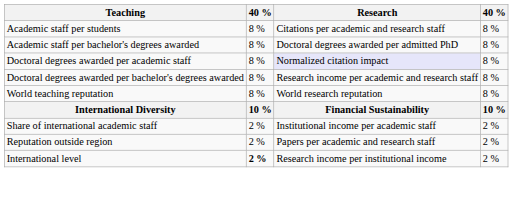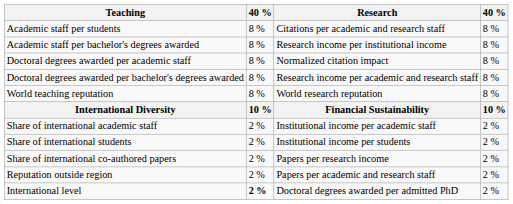 <table class="wikitable">
 <tr>
 <th><strong>Teaching</strong></th>
 <th><strong>40 %</strong></th>
 <th><strong>Research</strong></th>
 <th><strong>40 %</strong></th>
 </tr>
 <tr>
 <td>Academic staff per students</td>
 <td>8 %</td>
 <td>Citations per academic and research staff</td>
 <td>8 %</td>
 </tr>
 <tr>
 <td>Academic staff per bachelor's degrees awarded</td>
 <td>8 %</td>
-<td>Doctoral degrees awarded per admitted PhD</td>
+<td>Research income per institutional income</td>
 <td>8 %</td>
 </tr>
 <tr>
 <td>Doctoral degrees awarded per academic staff</td>
 <td>8 %</td>
-<td style="background: lavender;">Normalized citation impact</td>
+<td>Normalized citation impact</td>
 <td>8 %</td>
 </tr>
 <tr>
 <td>Doctoral degrees awarded per bachelor's degrees awarded</td>
 <td>8 %</td>
 <td>Research income per academic and research staff</td>
 <td>8 %</td>
 </tr>
 <tr>
 <td>World teaching reputation</td>
 <td>8 %</td>
 <td>World research reputation</td>
 <td>8 %</td>
 </tr>
 <tr>
 <th><strong>International Diversity</strong></th>
 <th><strong>10 %</strong></th>
 <th><strong>Financial Sustainability</strong></th>
 <th><strong>10 %</strong></th>
 </tr>
 <tr>
 <td>Share of international academic staff</td>
 <td>2 %</td>
 <td>Institutional income per academic staff</td>
 <td>2 %</td>
 </tr>
 <tr>
+<td>Share of international students</td>
+<td>2 %</td>
+<td>Institutional income per students</td>
+<td>2 %</td>
+</tr>
+<tr>
+<td>Share of international co-authored papers</td>
+<td>2 %</td>
+<td>Papers per research income</td>
+<td>2 %</td>
+</tr>
+<tr>
 <td>Reputation outside region</td>
 <td>2 %</td>
 <td>Papers per academic and research staff</td>
 <td>2 %</td>
 </tr>
 <tr>
 <td>International level</td>
 <td><strong>2 %</strong></td>
-<td>Research income per institutional income</td>
+<td>Doctoral degrees awarded per admitted PhD</td>
 <td>2 %</td>
 </tr>
 </table>
